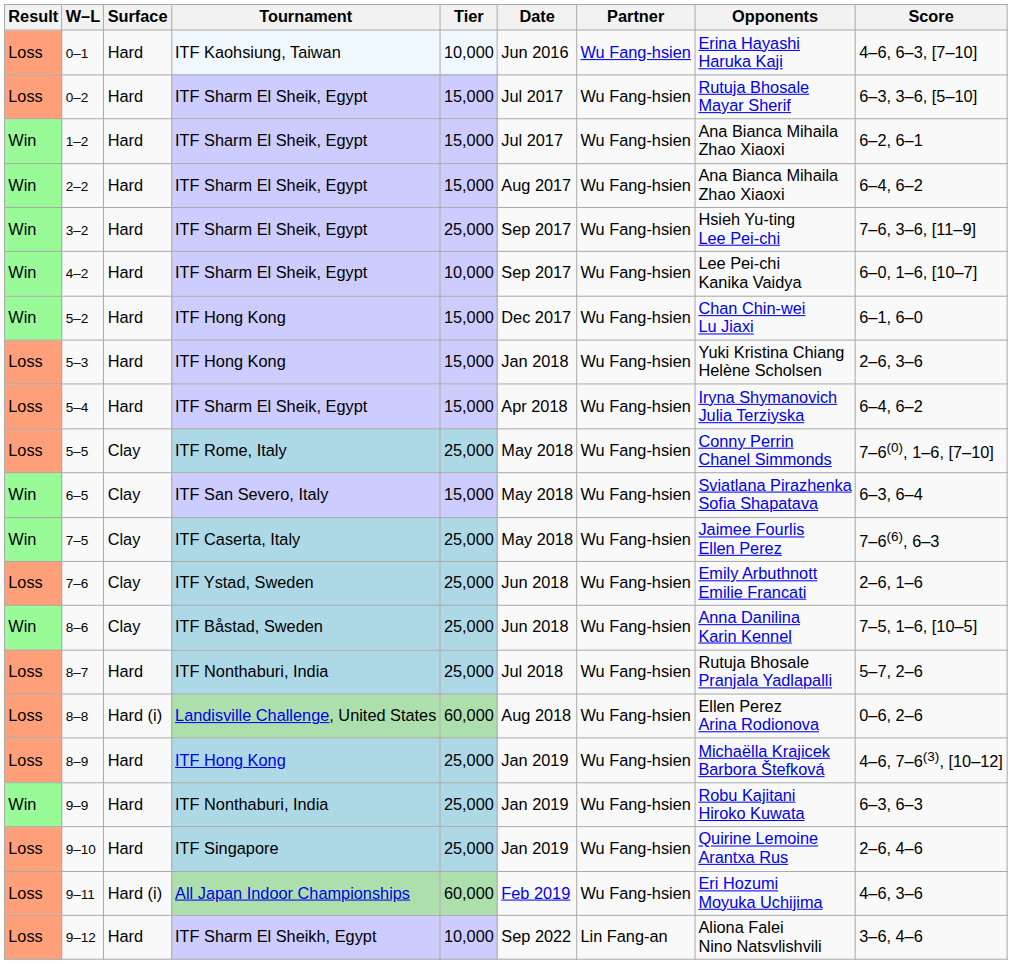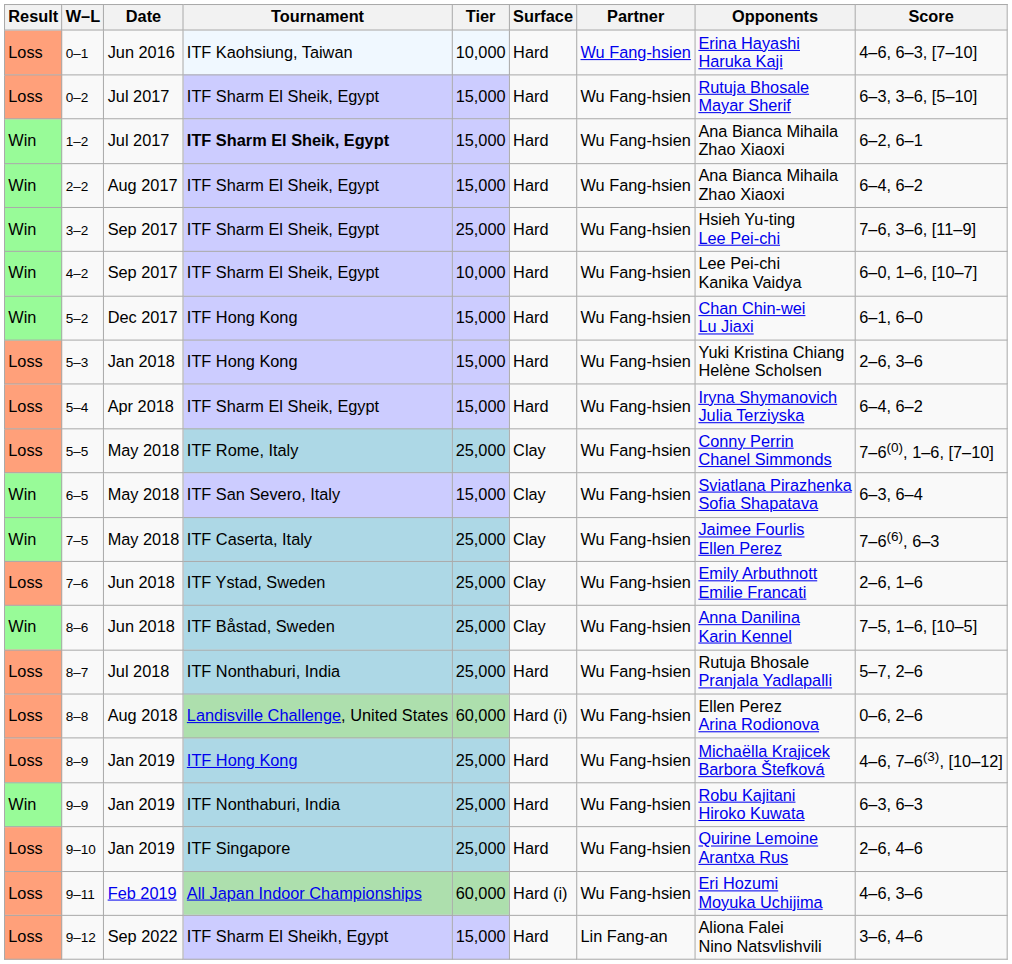 <table class="sortable wikitable">
 <tr>
 <th>Result</th>
 <th class="unsortable">W–L</th>
-<th>Surface</th>
+<th>Date</th>
 <th>Tournament</th>
 <th>Tier</th>
-<th>Date</th>
+<th>Surface</th>
 <th>Partner</th>
 <th>Opponents</th>
 <th class="unsortable">Score</th>
 </tr>
 <tr>
 <td bgcolor="FFA07A">Loss</td>
 <td><small>0–1</small></td>
-<td>Hard</td>
+<td>Jun 2016</td>
 <td style="background:#f0f8ff;">ITF Kaohsiung, Taiwan</td>
 <td style="background:#f0f8ff;">10,000</td>
-<td>Jun 2016</td>
+<td>Hard</td>
 <td> <a href='#'>Wu Fang-hsien</a></td>
 <td> <a href='#'>Erina Hayashi</a> <br>  <a href='#'>Haruka Kaji</a></td>
 <td>4–6, 6–3, [7–10]</td>
 </tr>
 <tr>
 <td bgcolor="FFA07A">Loss</td>
 <td><small>0–2</small></td>
-<td>Hard</td>
+<td>Jul 2017</td>
 <td style="background:#ccccff;">ITF Sharm El Sheik, Egypt</td>
 <td style="background:#ccccff;">15,000</td>
-<td>Jul 2017</td>
+<td>Hard</td>
 <td> Wu Fang-hsien</td>
 <td> <a href='#'>Rutuja Bhosale</a> <br>  <a href='#'>Mayar Sherif</a></td>
 <td>6–3, 3–6, [5–10]</td>
 </tr>
 <tr>
 <td style="background:#98fb98;">Win</td>
 <td><small>1–2</small></td>
+<td>Jul 2017</td>
+<td style="background:#ccccff;"><strong>ITF Sharm El Sheik, Egypt</strong></td>
+<td style="background:#ccccff;">15,000</td>
 <td>Hard</td>
-<td style="background:#ccccff;">ITF Sharm El Sheik, Egypt</td>
-<td style="background:#ccccff;">15,000</td>
-<td>Jul 2017</td>
 <td> Wu Fang-hsien</td>
 <td> Ana Bianca Mihaila <br>  Zhao Xiaoxi</td>
 <td>6–2, 6–1</td>
 </tr>
 <tr>
 <td style="background:#98fb98;">Win</td>
 <td><small>2–2</small></td>
-<td>Hard</td>
+<td>Aug 2017</td>
 <td style="background:#ccccff;">ITF Sharm El Sheik, Egypt</td>
 <td style="background:#ccccff;">15,000</td>
-<td>Aug 2017</td>
+<td>Hard</td>
 <td> Wu Fang-hsien</td>
 <td> Ana Bianca Mihaila <br>  Zhao Xiaoxi</td>
 <td>6–4, 6–2</td>
 </tr>
 <tr>
 <td style="background:#98fb98;">Win</td>
 <td><small>3–2</small></td>
-<td>Hard</td>
+<td>Sep 2017</td>
 <td style="background:#ccccff;">ITF Sharm El Sheik, Egypt</td>
 <td style="background:#ccccff;">25,000</td>
-<td>Sep 2017</td>
+<td>Hard</td>
 <td> Wu Fang-hsien</td>
 <td> Hsieh Yu-ting <br>  <a href='#'>Lee Pei-chi</a></td>
 <td>7–6, 3–6, [11–9]</td>
 </tr>
 <tr>
 <td style="background:#98fb98;">Win</td>
 <td><small>4–2</small></td>
-<td>Hard</td>
+<td>Sep 2017</td>
 <td style="background:#ccccff;">ITF Sharm El Sheik, Egypt</td>
 <td style="background:#ccccff;">10,000</td>
-<td>Sep 2017</td>
+<td>Hard</td>
 <td> Wu Fang-hsien</td>
 <td> Lee Pei-chi <br>  Kanika Vaidya</td>
 <td>6–0, 1–6, [10–7]</td>
 </tr>
 <tr>
 <td style="background:#98fb98;">Win</td>
 <td><small>5–2</small></td>
-<td>Hard</td>
+<td>Dec 2017</td>
 <td style="background:#ccccff;">ITF Hong Kong</td>
 <td style="background:#ccccff;">15,000</td>
-<td>Dec 2017</td>
+<td>Hard</td>
 <td> Wu Fang-hsien</td>
 <td> <a href='#'>Chan Chin-wei</a> <br>  <a href='#'>Lu Jiaxi</a></td>
 <td>6–1, 6–0</td>
 </tr>
 <tr>
 <td bgcolor="FFA07A">Loss</td>
 <td><small>5–3</small></td>
-<td>Hard</td>
+<td>Jan 2018</td>
 <td style="background:#ccccff;">ITF Hong Kong</td>
 <td style="background:#ccccff;">15,000</td>
-<td>Jan 2018</td>
+<td>Hard</td>
 <td> Wu Fang-hsien</td>
 <td> Yuki Kristina Chiang <br>  Helène Scholsen</td>
 <td>2–6, 3–6</td>
 </tr>
 <tr>
 <td bgcolor="FFA07A">Loss</td>
 <td><small>5–4</small></td>
-<td>Hard</td>
+<td>Apr 2018</td>
 <td style="background:#ccccff;">ITF Sharm El Sheik, Egypt</td>
 <td style="background:#ccccff;">15,000</td>
-<td>Apr 2018</td>
+<td>Hard</td>
 <td> Wu Fang-hsien</td>
 <td> <a href='#'>Iryna Shymanovich</a> <br>  <a href='#'>Julia Terziyska</a></td>
 <td>6–4, 6–2</td>
 </tr>
 <tr>
 <td bgcolor="FFA07A">Loss</td>
 <td><small>5–5</small></td>
-<td>Clay</td>
+<td>May 2018</td>
 <td style="background:lightblue;">ITF Rome, Italy</td>
 <td style="background:lightblue;">25,000</td>
-<td>May 2018</td>
+<td>Clay</td>
 <td> Wu Fang-hsien</td>
 <td> <a href='#'>Conny Perrin</a> <br>  <a href='#'>Chanel Simmonds</a></td>
 <td>7–6<sup>(0)</sup>, 1–6, [7–10]</td>
 </tr>
 <tr>
 <td style="background:#98fb98;">Win</td>
 <td><small>6–5</small></td>
-<td>Clay</td>
+<td>May 2018</td>
 <td style="background:#ccccff;">ITF San Severo, Italy</td>
 <td style="background:#ccccff;">15,000</td>
-<td>May 2018</td>
+<td>Clay</td>
 <td> Wu Fang-hsien</td>
 <td> <a href='#'>Sviatlana Pirazhenka</a> <br>  <a href='#'>Sofia Shapatava</a></td>
 <td>6–3, 6–4</td>
 </tr>
 <tr>
 <td style="background:#98fb98;">Win</td>
 <td><small>7–5</small></td>
-<td>Clay</td>
+<td>May 2018</td>
 <td style="background:lightblue;">ITF Caserta, Italy</td>
 <td style="background:lightblue;">25,000</td>
-<td>May 2018</td>
+<td>Clay</td>
 <td> Wu Fang-hsien</td>
 <td> <a href='#'>Jaimee Fourlis</a> <br>  <a href='#'>Ellen Perez</a></td>
 <td>7–6<sup>(6)</sup>, 6–3</td>
 </tr>
 <tr>
 <td bgcolor="FFA07A">Loss</td>
 <td><small>7–6</small></td>
-<td>Clay</td>
+<td>Jun 2018</td>
 <td style="background:lightblue;">ITF Ystad, Sweden</td>
 <td style="background:lightblue;">25,000</td>
-<td>Jun 2018</td>
+<td>Clay</td>
 <td> Wu Fang-hsien</td>
 <td> <a href='#'>Emily Arbuthnott</a> <br>  <a href='#'>Emilie Francati</a></td>
 <td>2–6, 1–6</td>
 </tr>
 <tr>
 <td style="background:#98fb98;">Win</td>
 <td><small>8–6</small></td>
-<td>Clay</td>
+<td>Jun 2018</td>
 <td style="background:lightblue;">ITF Båstad, Sweden</td>
 <td style="background:lightblue;">25,000</td>
-<td>Jun 2018</td>
+<td>Clay</td>
 <td> Wu Fang-hsien</td>
 <td> <a href='#'>Anna Danilina</a> <br>  <a href='#'>Karin Kennel</a></td>
 <td>7–5, 1–6, [10–5]</td>
 </tr>
 <tr>
 <td bgcolor="FFA07A">Loss</td>
 <td><small>8–7</small></td>
-<td>Hard</td>
+<td>Jul 2018</td>
 <td style="background:lightblue;">ITF Nonthaburi, India</td>
 <td style="background:lightblue;">25,000</td>
-<td>Jul 2018</td>
+<td>Hard</td>
 <td> Wu Fang-hsien</td>
 <td> Rutuja Bhosale <br>  <a href='#'>Pranjala Yadlapalli</a></td>
 <td>5–7, 2–6</td>
 </tr>
 <tr>
 <td bgcolor="FFA07A">Loss</td>
 <td><small>8–8</small></td>
-<td>Hard (i)</td>
+<td>Aug 2018</td>
 <td style="background:#addfad;"><a href='#'>Landisville Challenge</a>, United States</td>
 <td style="background:#addfad;">60,000</td>
-<td>Aug 2018</td>
+<td>Hard (i)</td>
 <td> Wu Fang-hsien</td>
 <td> Ellen Perez <br>  <a href='#'>Arina Rodionova</a></td>
 <td>0–6, 2–6</td>
 </tr>
 <tr>
 <td bgcolor="FFA07A">Loss</td>
 <td><small>8–9</small></td>
-<td>Hard</td>
+<td>Jan 2019</td>
 <td style="background:lightblue;"><a href='#'>ITF Hong Kong</a></td>
 <td style="background:lightblue;">25,000</td>
-<td>Jan 2019</td>
+<td>Hard</td>
 <td> Wu Fang-hsien</td>
 <td> <a href='#'>Michaëlla Krajicek</a> <br>  <a href='#'>Barbora Štefková</a></td>
 <td>4–6, 7–6<sup>(3)</sup>, [10–12]</td>
 </tr>
 <tr>
 <td style="background:#98fb98;">Win</td>
 <td><small>9–9</small></td>
-<td>Hard</td>
+<td>Jan 2019</td>
 <td style="background:lightblue;">ITF Nonthaburi, India</td>
 <td style="background:lightblue;">25,000</td>
-<td>Jan 2019</td>
+<td>Hard</td>
 <td> Wu Fang-hsien</td>
 <td> <a href='#'>Robu Kajitani</a> <br>  <a href='#'>Hiroko Kuwata</a></td>
 <td>6–3, 6–3</td>
 </tr>
 <tr>
 <td bgcolor="FFA07A">Loss</td>
 <td><small>9–10</small></td>
-<td>Hard</td>
+<td>Jan 2019</td>
 <td style="background:lightblue;">ITF Singapore</td>
 <td style="background:lightblue;">25,000</td>
-<td>Jan 2019</td>
+<td>Hard</td>
 <td> Wu Fang-hsien</td>
 <td> <a href='#'>Quirine Lemoine</a> <br>  <a href='#'>Arantxa Rus</a></td>
 <td>2–6, 4–6</td>
 </tr>
 <tr>
 <td bgcolor="FFA07A">Loss</td>
 <td><small>9–11</small></td>
-<td>Hard (i)</td>
+<td><a href='#'>Feb 2019</a></td>
 <td style="background:#addfad;"><a href='#'>All Japan Indoor Championships</a></td>
 <td style="background:#addfad;">60,000</td>
-<td><a href='#'>Feb 2019</a></td>
+<td>Hard (i)</td>
 <td> Wu Fang-hsien</td>
 <td> <a href='#'>Eri Hozumi</a> <br>  <a href='#'>Moyuka Uchijima</a></td>
 <td>4–6, 3–6</td>
 </tr>
 <tr>
 <td bgcolor="FFA07A">Loss</td>
 <td><small>9–12</small></td>
+<td>Sep 2022</td>
+<td style="background:#ccccff;">ITF Sharm El Sheikh, Egypt</td>
+<td style="background:#ccccff;">15,000</td>
 <td>Hard</td>
-<td style="background:#ccccff;">ITF Sharm El Sheikh, Egypt</td>
-<td style="background:#ccccff;">10,000</td>
-<td>Sep 2022</td>
 <td> Lin Fang-an</td>
 <td> Aliona Falei <br>  Nino Natsvlishvili</td>
 <td>3–6, 4–6</td>
 </tr>
 </table>
